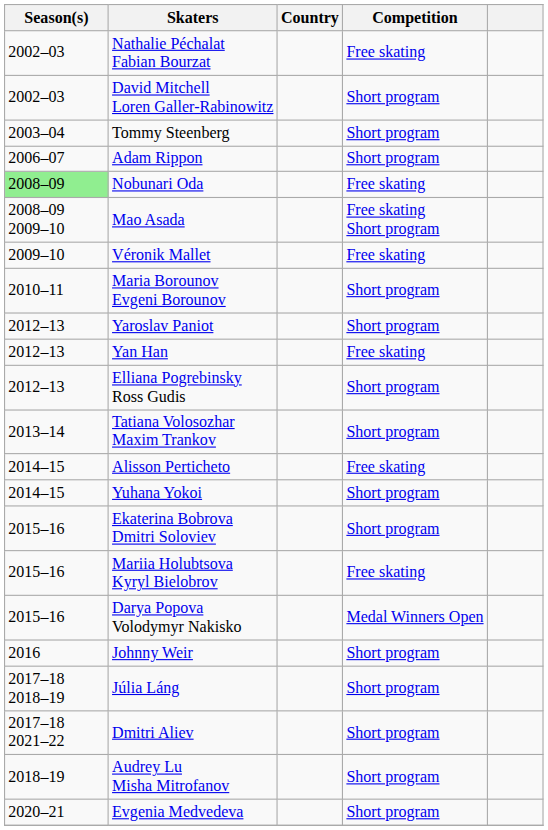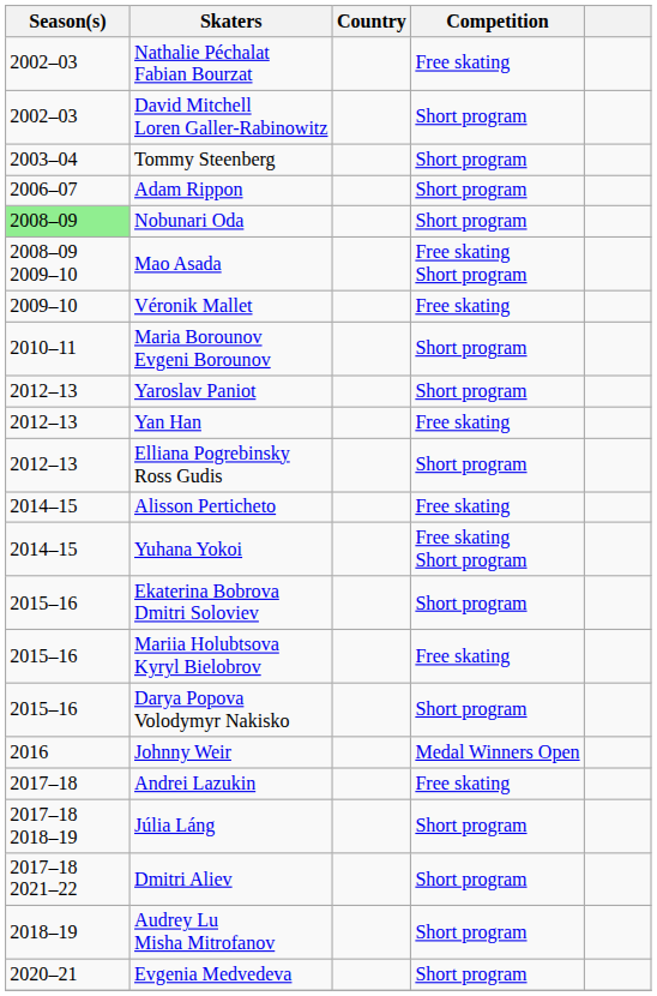 <table class="wikitable sortable" style="font-size: 92%;">
 <tr>
 <th style="width:6em">Season(s)</th>
 <th>Skaters</th>
 <th>Country</th>
 <th>Competition</th>
 <th class="unsortable" style="width:3em"></th>
 </tr>
 <tr>
 <td>2002–03</td>
 <td><a href='#'>Nathalie Péchalat</a><br><a href='#'>Fabian Bourzat</a></td>
 <td></td>
 <td><a href='#'>Free skating</a></td>
 <td align=center></td>
 </tr>
 <tr>
 <td>2002–03</td>
 <td><a href='#'>David Mitchell</a><br><a href='#'>Loren Galler-Rabinowitz</a></td>
 <td></td>
 <td><a href='#'>Short program</a></td>
 <td align=center></td>
 </tr>
 <tr>
 <td>2003–04</td>
 <td>Tommy Steenberg</td>
 <td></td>
 <td><a href='#'>Short program</a></td>
 <td align=center></td>
 </tr>
 <tr>
 <td>2006–07</td>
 <td><a href='#'>Adam Rippon</a></td>
 <td></td>
 <td><a href='#'>Short program</a></td>
 <td align=center></td>
 </tr>
 <tr>
 <td style="background: lightgreen;">2008–09</td>
 <td><a href='#'>Nobunari Oda</a></td>
 <td></td>
-<td><a href='#'>Free skating</a></td>
+<td><a href='#'>Short program</a></td>
 <td align=center></td>
 </tr>
 <tr>
 <td>2008–09<br>2009–10</td>
 <td><a href='#'>Mao Asada</a></td>
 <td></td>
 <td><a href='#'>Free skating</a><br><a href='#'>Short program</a></td>
 <td align=center></td>
 </tr>
 <tr>
 <td>2009–10</td>
 <td><a href='#'>Véronik Mallet</a></td>
 <td></td>
 <td><a href='#'>Free skating</a></td>
 <td align=center></td>
 </tr>
 <tr>
 <td>2010–11</td>
 <td><a href='#'>Maria Borounov</a><br><a href='#'>Evgeni Borounov</a></td>
 <td></td>
 <td><a href='#'>Short program</a></td>
 <td align=center></td>
 </tr>
 <tr>
 <td>2012–13</td>
 <td><a href='#'>Yaroslav Paniot</a></td>
 <td></td>
 <td><a href='#'>Short program</a></td>
 <td align=center></td>
 </tr>
 <tr>
 <td>2012–13</td>
 <td><a href='#'>Yan Han</a></td>
 <td></td>
 <td><a href='#'>Free skating</a></td>
 <td align=center></td>
 </tr>
 <tr>
 <td>2012–13</td>
 <td><a href='#'>Elliana Pogrebinsky</a><br>Ross Gudis</td>
 <td></td>
 <td><a href='#'>Short program</a></td>
 <td align=center></td>
 </tr>
 <tr>
-<td>2013–14</td>
-<td><a href='#'>Tatiana Volosozhar</a><br><a href='#'>Maxim Trankov</a></td>
-<td></td>
-<td><a href='#'>Short program</a></td>
-<td align=center></td>
-</tr>
-<tr>
 <td>2014–15</td>
 <td><a href='#'>Alisson Perticheto</a></td>
 <td></td>
 <td><a href='#'>Free skating</a></td>
 <td align=center></td>
 </tr>
 <tr>
 <td>2014–15</td>
 <td><a href='#'>Yuhana Yokoi</a></td>
 <td></td>
-<td><a href='#'>Short program</a></td>
+<td><a href='#'>Free skating</a><br><a href='#'>Short program</a></td>
 <td align=center></td>
 </tr>
 <tr>
 <td>2015–16</td>
 <td><a href='#'>Ekaterina Bobrova</a><br><a href='#'>Dmitri Soloviev</a></td>
 <td></td>
 <td><a href='#'>Short program</a></td>
 <td align=center></td>
 </tr>
 <tr>
 <td>2015–16</td>
 <td><a href='#'>Mariia Holubtsova</a><br><a href='#'>Kyryl Bielobrov</a></td>
 <td></td>
 <td><a href='#'>Free skating</a></td>
 <td align=center></td>
 </tr>
 <tr>
 <td>2015–16</td>
 <td><a href='#'>Darya Popova</a><br>Volodymyr Nakisko</td>
 <td></td>
-<td><a href='#'>Medal Winners Open</a></td>
+<td><a href='#'>Short program</a></td>
 <td align=center></td>
 </tr>
 <tr>
 <td>2016</td>
 <td><a href='#'>Johnny Weir</a></td>
 <td></td>
-<td><a href='#'>Short program</a></td>
+<td><a href='#'>Medal Winners Open</a></td>
+<td align=center></td>
+</tr>
+<tr>
+<td>2017–18</td>
+<td><a href='#'>Andrei Lazukin</a></td>
+<td></td>
+<td><a href='#'>Free skating</a></td>
 <td align=center></td>
 </tr>
 <tr>
 <td>2017–18<br>2018–19</td>
 <td><a href='#'>Júlia Láng</a></td>
 <td></td>
 <td><a href='#'>Short program</a></td>
 <td align=center></td>
 </tr>
 <tr>
 <td>2017–18<br>2021–22</td>
 <td><a href='#'>Dmitri Aliev</a></td>
 <td></td>
 <td><a href='#'>Short program</a></td>
 <td align=center></td>
 </tr>
 <tr>
 <td>2018–19</td>
 <td><a href='#'>Audrey Lu</a><br><a href='#'>Misha Mitrofanov</a></td>
 <td></td>
 <td><a href='#'>Short program</a></td>
 <td align=center></td>
 </tr>
 <tr>
 <td>2020–21</td>
 <td><a href='#'>Evgenia Medvedeva</a></td>
 <td></td>
 <td><a href='#'>Short program</a></td>
 <td align=center></td>
 </tr>
 <tr>
 </tr>
 </table>
